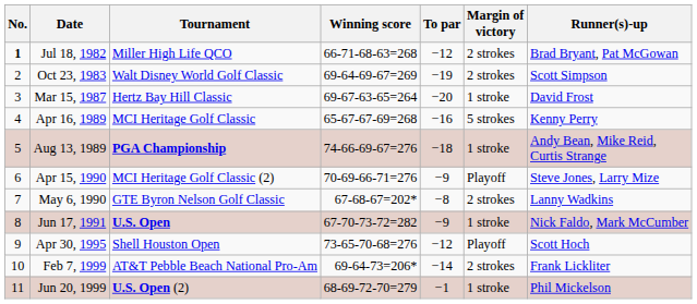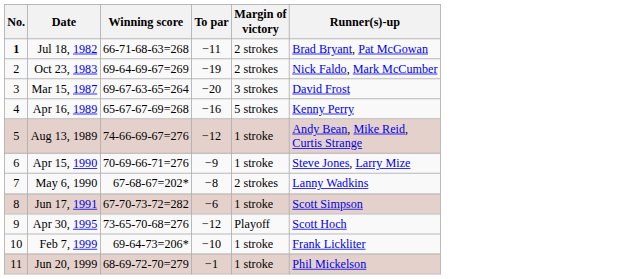 <table class="wikitable" style="font-size:95%;">
 <tr>
 <th>No.</th>
 <th>Date</th>
-<th>Tournament</th>
 <th>Winning score</th>
 <th>To par</th>
 <th>Margin of<br>victory</th>
 <th>Runner(s)-up</th>
 </tr>
 <tr>
 <td align=center><strong>1</strong></td>
 <td align=right>Jul 18, <a href='#'>1982</a></td>
-<td><a href='#'>Miller High Life QCO</a></td>
 <td align=right>66-71-68-63=268</td>
-<td align=center>−12</td>
+<td align=center>−11</td>
 <td>2 strokes</td>
 <td> <a href='#'>Brad Bryant</a>,  <a href='#'>Pat McGowan</a></td>
 </tr>
 <tr>
 <td align=center>2</td>
 <td align=right>Oct 23, <a href='#'>1983</a></td>
-<td><a href='#'>Walt Disney World Golf Classic</a></td>
 <td align=right>69-64-69-67=269</td>
 <td align=center>−19</td>
 <td>2 strokes</td>
-<td> <a href='#'>Scott Simpson</a></td>
+<td> <a href='#'>Nick Faldo</a>,  <a href='#'>Mark McCumber</a></td>
 </tr>
 <tr>
 <td align=center>3</td>
 <td align=right>Mar 15, <a href='#'>1987</a></td>
-<td><a href='#'>Hertz Bay Hill Classic</a></td>
 <td align=right>69-67-63-65=264</td>
 <td align=center>−20</td>
-<td>1 stroke</td>
+<td>3 strokes</td>
 <td> <a href='#'>David Frost</a></td>
 </tr>
 <tr>
 <td align=center>4</td>
 <td align=right>Apr 16, <a href='#'>1989</a></td>
-<td><a href='#'>MCI Heritage Golf Classic</a></td>
 <td align=right>65-67-67-69=268</td>
 <td align=center>−16</td>
 <td>5 strokes</td>
 <td> <a href='#'>Kenny Perry</a></td>
 </tr>
 <tr style="background:#e5d1cb;">
 <td align=center>5</td>
 <td align=right>Aug 13, 1989</td>
-<td><strong><a href='#'>PGA Championship</a></strong></td>
 <td align=right>74-66-69-67=276</td>
-<td align=center>−18</td>
+<td align=center>−12</td>
 <td>1 stroke</td>
 <td> <a href='#'>Andy Bean</a>,  <a href='#'>Mike Reid</a>,<br> <a href='#'>Curtis Strange</a></td>
 </tr>
 <tr>
 <td align=center>6</td>
 <td align=right>Apr 15, <a href='#'>1990</a></td>
-<td><a href='#'>MCI Heritage Golf Classic</a> (2)</td>
 <td align=right>70-69-66-71=276</td>
 <td align=center>−9</td>
-<td>Playoff</td>
+<td>1 stroke</td>
 <td> <a href='#'>Steve Jones</a>,  <a href='#'>Larry Mize</a></td>
 </tr>
 <tr>
 <td align=center>7</td>
 <td align=right>May 6, 1990</td>
-<td><a href='#'>GTE Byron Nelson Golf Classic</a></td>
 <td align=right>67-68-67=202*</td>
 <td align=center>−8</td>
 <td>2 strokes</td>
 <td> <a href='#'>Lanny Wadkins</a></td>
 </tr>
 <tr style="background:#e5d1cb;">
 <td align=center>8</td>
 <td align=right>Jun 17, <a href='#'>1991</a></td>
-<td><strong><a href='#'>U.S. Open</a></strong></td>
 <td align=right>67-70-73-72=282</td>
-<td align=center>−9</td>
+<td align=center>−6</td>
 <td>1 stroke</td>
-<td> <a href='#'>Nick Faldo</a>,  <a href='#'>Mark McCumber</a></td>
+<td> <a href='#'>Scott Simpson</a></td>
 </tr>
 <tr>
 <td align=center>9</td>
 <td align=right>Apr 30, <a href='#'>1995</a></td>
-<td><a href='#'>Shell Houston Open</a></td>
 <td align=right>73-65-70-68=276</td>
 <td align=center>−12</td>
 <td>Playoff</td>
 <td> <a href='#'>Scott Hoch</a></td>
 </tr>
 <tr>
 <td align=center>10</td>
 <td align=right>Feb 7, <a href='#'>1999</a></td>
-<td><a href='#'>AT&T Pebble Beach National Pro-Am</a></td>
 <td align=right>69-64-73=206*</td>
-<td align=center>−14</td>
-<td>2 strokes</td>
+<td align=center>−10</td>
+<td>1 stroke</td>
 <td> <a href='#'>Frank Lickliter</a></td>
 </tr>
 <tr style="background:#e5d1cb;">
 <td align=center>11</td>
 <td align=right>Jun 20, 1999</td>
-<td><strong><a href='#'>U.S. Open</a></strong> (2)</td>
 <td align=right>68-69-72-70=279</td>
 <td align=center>−1</td>
 <td>1 stroke</td>
 <td> <a href='#'>Phil Mickelson</a></td>
 </tr>
 </table>
